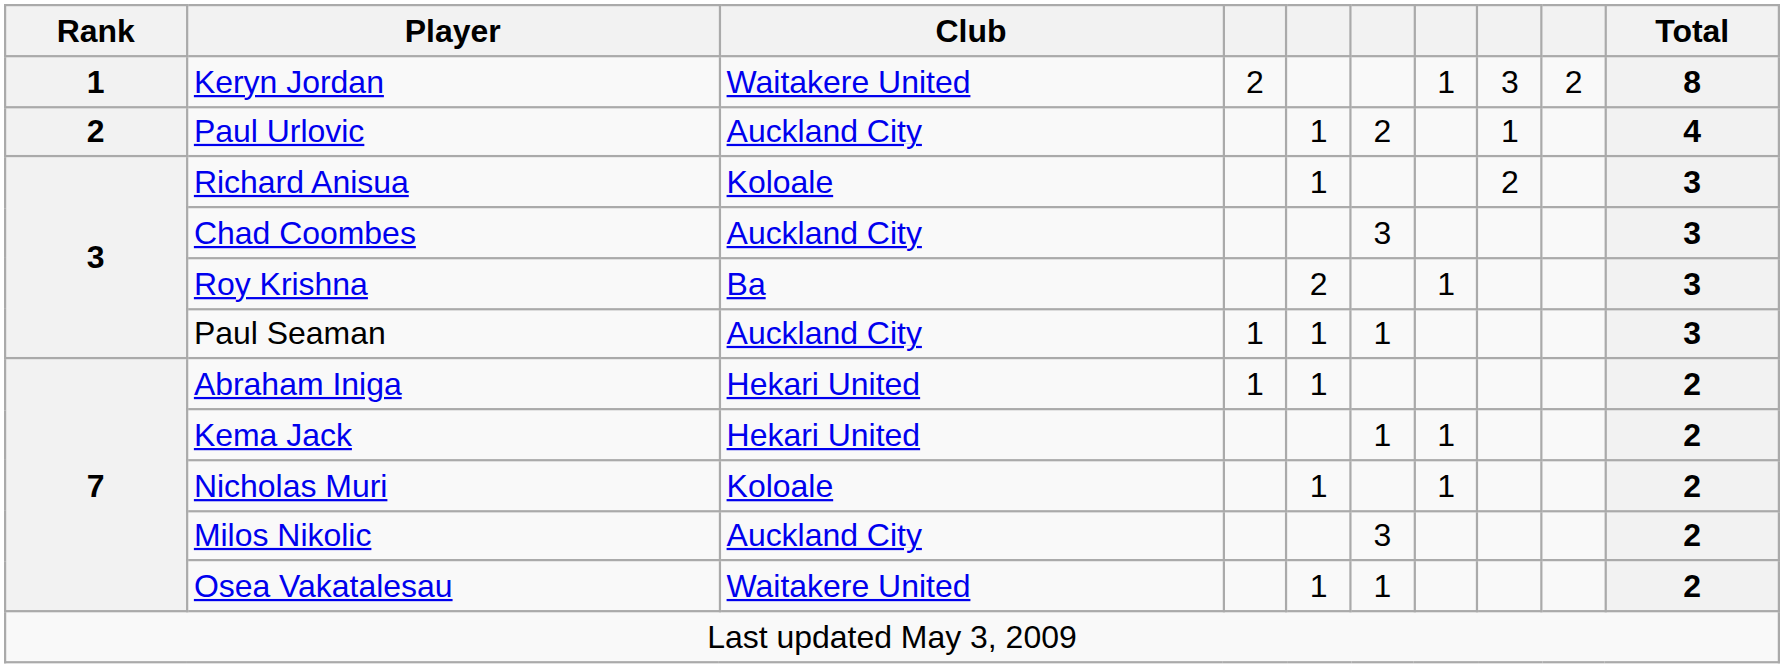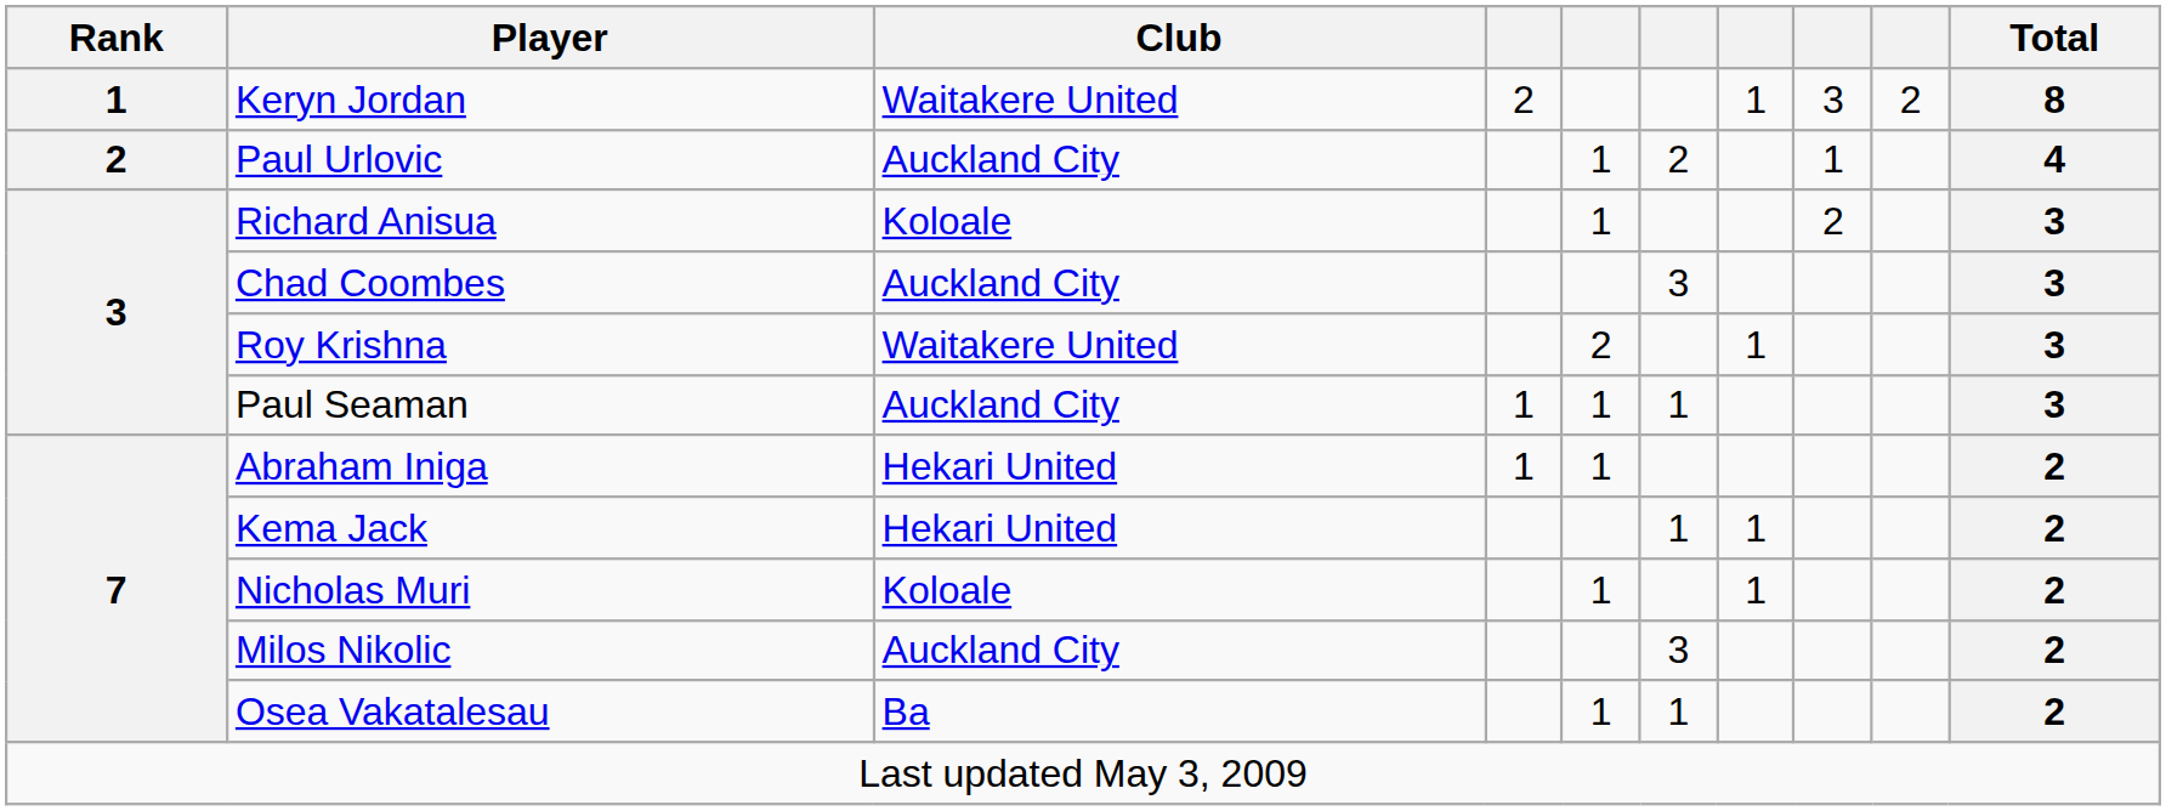 <table class="wikitable" style="text-align:center; font-size:90%;" width=800>
 <tr>
 <th>Rank</th>
 <th>Player</th>
 <th>Club</th>
 <th></th>
 <th></th>
 <th></th>
 <th></th>
 <th></th>
 <th></th>
 <th>Total</th>
 </tr>
 <tr>
 <th rowspan="1">1</th>
 <td align="left"> <a href='#'>Keryn Jordan</a></td>
 <td align="left"> <a href='#'>Waitakere United</a></td>
 <td>2</td>
 <td></td>
 <td></td>
 <td>1</td>
 <td>3</td>
 <td>2</td>
 <th>8</th>
 </tr>
 <tr>
 <th rowspan="1">2</th>
 <td align="left"> <a href='#'>Paul Urlovic</a></td>
 <td align="left"> <a href='#'>Auckland City</a></td>
 <td></td>
 <td>1</td>
 <td>2</td>
 <td></td>
 <td>1</td>
 <td></td>
 <th>4</th>
 </tr>
 <tr>
 <th rowspan="4">3</th>
 <td align="left"> <a href='#'>Richard Anisua</a></td>
 <td align="left"> <a href='#'>Koloale</a></td>
 <td></td>
 <td>1</td>
 <td></td>
 <td></td>
 <td>2</td>
 <td></td>
 <th>3</th>
 </tr>
 <tr>
 <td align="left"> <a href='#'>Chad Coombes</a></td>
 <td align="left"> <a href='#'>Auckland City</a></td>
 <td></td>
 <td></td>
 <td>3</td>
 <td></td>
 <td></td>
 <td></td>
 <th>3</th>
 </tr>
 <tr>
 <td align="left"> <a href='#'>Roy Krishna</a></td>
-<td align="left"> <a href='#'>Ba</a></td>
+<td align="left"> <a href='#'>Waitakere United</a></td>
 <td></td>
 <td>2</td>
 <td></td>
 <td>1</td>
 <td></td>
 <td></td>
 <th>3</th>
 </tr>
 <tr>
 <td align="left"> Paul Seaman</td>
 <td align="left"> <a href='#'>Auckland City</a></td>
 <td>1</td>
 <td>1</td>
 <td>1</td>
 <td></td>
 <td></td>
 <td></td>
 <th>3</th>
 </tr>
 <tr>
 <th rowspan="5">7</th>
 <td align="left"> <a href='#'>Abraham Iniga</a></td>
 <td align="left"> <a href='#'>Hekari United</a></td>
 <td>1</td>
 <td>1</td>
 <td></td>
 <td></td>
 <td></td>
 <td></td>
 <th>2</th>
 </tr>
 <tr>
 <td align="left"> <a href='#'>Kema Jack</a></td>
 <td align="left"> <a href='#'>Hekari United</a></td>
 <td></td>
 <td></td>
 <td>1</td>
 <td>1</td>
 <td></td>
 <td></td>
 <th>2</th>
 </tr>
 <tr>
 <td align="left"> <a href='#'>Nicholas Muri</a></td>
 <td align="left"> <a href='#'>Koloale</a></td>
 <td></td>
 <td>1</td>
 <td></td>
 <td>1</td>
 <td></td>
 <td></td>
 <th>2</th>
 </tr>
 <tr>
 <td align="left"> <a href='#'>Milos Nikolic</a></td>
 <td align="left"> <a href='#'>Auckland City</a></td>
 <td></td>
 <td></td>
 <td>3</td>
 <td></td>
 <td></td>
 <td></td>
 <th>2</th>
 </tr>
 <tr>
 <td align="left"> <a href='#'>Osea Vakatalesau</a></td>
-<td align="left"> <a href='#'>Waitakere United</a></td>
+<td align="left"> <a href='#'>Ba</a></td>
 <td></td>
 <td>1</td>
 <td>1</td>
 <td></td>
 <td></td>
 <td></td>
 <th>2</th>
 </tr>
 <tr>
 <td colspan="10">Last updated May 3, 2009</td>
 </tr>
 </table>
